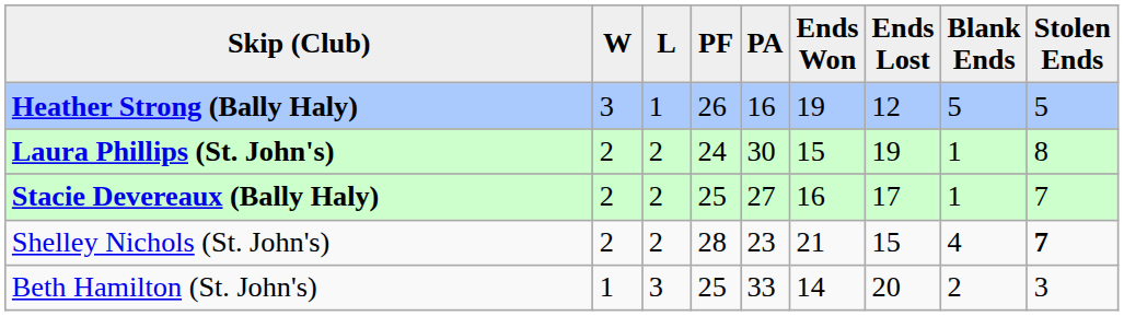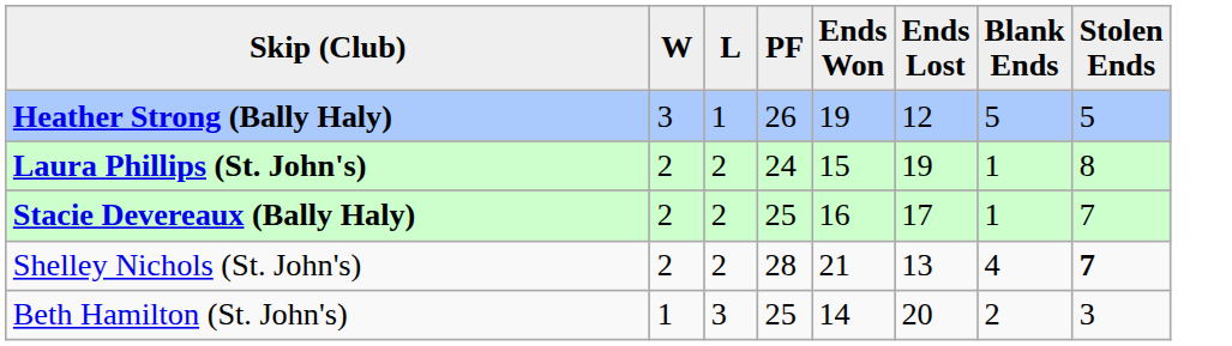 <table class="wikitable">
 <tr>
 <th style="background:#efefef; width:320px;">Skip (Club)</th>
 <th style="background:#efefef; width:20px;">W</th>
 <th style="background:#efefef; width:20px;">L</th>
 <th style="background:#efefef; width:20px;">PF</th>
-<th style="background:#efefef; width:20px;">PA</th>
 <th style="background:#efefef; width:20px;">Ends <br> Won</th>
 <th style="background:#efefef; width:20px;">Ends <br> Lost</th>
 <th style="background:#efefef; width:20px;">Blank <br> Ends</th>
 <th style="background:#efefef; width:20px;">Stolen <br> Ends</th>
 </tr>
 <tr style="background:#aac9fc;">
 <td><strong><a href='#'>Heather Strong</a> (Bally Haly)</strong></td>
 <td>3</td>
 <td>1</td>
 <td>26</td>
-<td>16</td>
 <td>19</td>
 <td>12</td>
 <td>5</td>
 <td>5</td>
 </tr>
 <tr style="background:#cfc;">
 <td><strong><a href='#'>Laura Phillips</a> (St. John's)</strong></td>
 <td>2</td>
 <td>2</td>
 <td>24</td>
-<td>30</td>
 <td>15</td>
 <td>19</td>
 <td>1</td>
 <td>8</td>
 </tr>
 <tr style="background:#cfc;">
 <td><strong><a href='#'>Stacie Devereaux</a> (Bally Haly)</strong></td>
 <td>2</td>
 <td>2</td>
 <td>25</td>
-<td>27</td>
 <td>16</td>
 <td>17</td>
 <td>1</td>
 <td>7</td>
 </tr>
 <tr>
 <td><a href='#'>Shelley Nichols</a> (St. John's)</td>
 <td>2</td>
 <td>2</td>
 <td>28</td>
-<td>23</td>
 <td>21</td>
-<td>15</td>
+<td>13</td>
 <td>4</td>
 <td><strong>7</strong></td>
 </tr>
 <tr>
 <td><a href='#'>Beth Hamilton</a> (St. John's)</td>
 <td>1</td>
 <td>3</td>
 <td>25</td>
-<td>33</td>
 <td>14</td>
 <td>20</td>
 <td>2</td>
 <td>3</td>
 </tr>
 </table>
